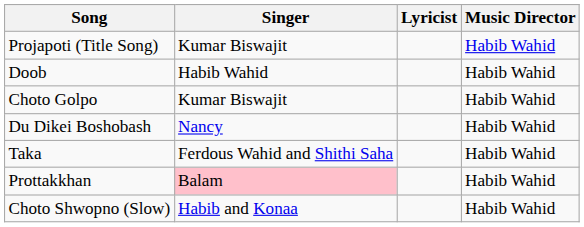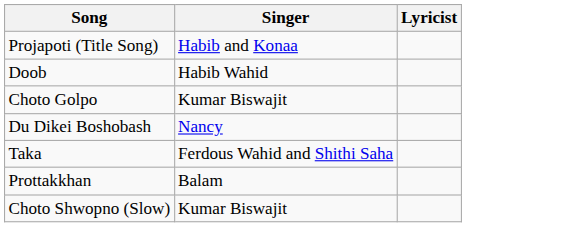 <table class="wikitable">
 <tr>
 <th>Song</th>
 <th>Singer</th>
 <th>Lyricist</th>
-<th>Music Director</th>
 </tr>
 <tr>
 <td>Projapoti (Title Song)</td>
-<td>Kumar Biswajit</td>
+<td><a href='#'>Habib</a> and <a href='#'>Konaa</a></td>
 <td></td>
-<td><a href='#'>Habib Wahid</a></td>
 </tr>
 <tr>
 <td>Doob</td>
 <td>Habib Wahid</td>
 <td></td>
-<td>Habib Wahid</td>
 </tr>
 <tr>
 <td>Choto Golpo</td>
 <td>Kumar Biswajit</td>
 <td></td>
-<td>Habib Wahid</td>
 </tr>
 <tr>
 <td>Du Dikei Boshobash</td>
 <td><a href='#'>Nancy</a></td>
 <td></td>
-<td>Habib Wahid</td>
 </tr>
 <tr>
 <td>Taka</td>
 <td>Ferdous Wahid and <a href='#'>Shithi Saha</a></td>
 <td></td>
-<td>Habib Wahid</td>
 </tr>
 <tr>
 <td>Prottakkhan</td>
-<td style="background: pink;">Balam</td>
+<td>Balam</td>
 <td></td>
-<td>Habib Wahid</td>
 </tr>
 <tr>
 <td>Choto Shwopno (Slow)</td>
-<td><a href='#'>Habib</a> and <a href='#'>Konaa</a></td>
+<td>Kumar Biswajit</td>
 <td></td>
-<td>Habib Wahid</td>
 </tr>
 </table>
